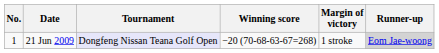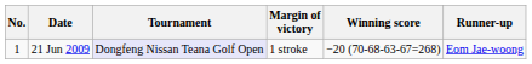 <table class="wikitable" style="font-size:95%;">
 <tr>
 <th>No.</th>
 <th>Date</th>
 <th>Tournament</th>
+<th>Margin of<br>victory</th>
 <th>Winning score</th>
-<th>Margin of<br>victory</th>
 <th>Runner-up</th>
 </tr>
 <tr>
 <td align=center>1</td>
 <td align=right>21 Jun <a href='#'>2009</a></td>
 <td style="background: lavender;">Dongfeng Nissan Teana Golf Open</td>
+<td>1 stroke</td>
 <td>−20 (70-68-63-67=268)</td>
-<td>1 stroke</td>
-<td style="background: lightgrey;"> <a href='#'>Eom Jae-woong</a></td>
+<td> <a href='#'>Eom Jae-woong</a></td>
 </tr>
 </table>
